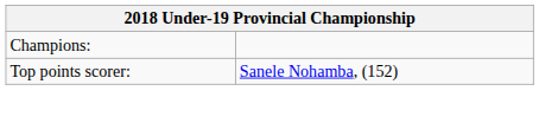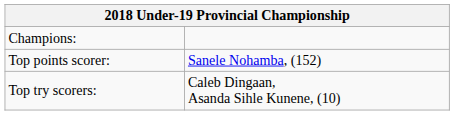 <table class="wikitable" style="text-align:left; font-size:100%; width:40%; margin:1em auto 1em auto;">
 <tr>
 <th colspan=2><strong>2018 Under-19 Provincial Championship</strong></th>
 </tr>
 <tr>
 <td>Champions:</td>
 <td></td>
 </tr>
 <tr>
 <td>Top points scorer:</td>
 <td><a href='#'>Sanele Nohamba</a>,  (152)</td>
 </tr>
+<tr>
+<td>Top try scorers:</td>
+<td>Caleb Dingaan, <br>Asanda Sihle Kunene,  (10)</td>
+</tr>
 </table>
